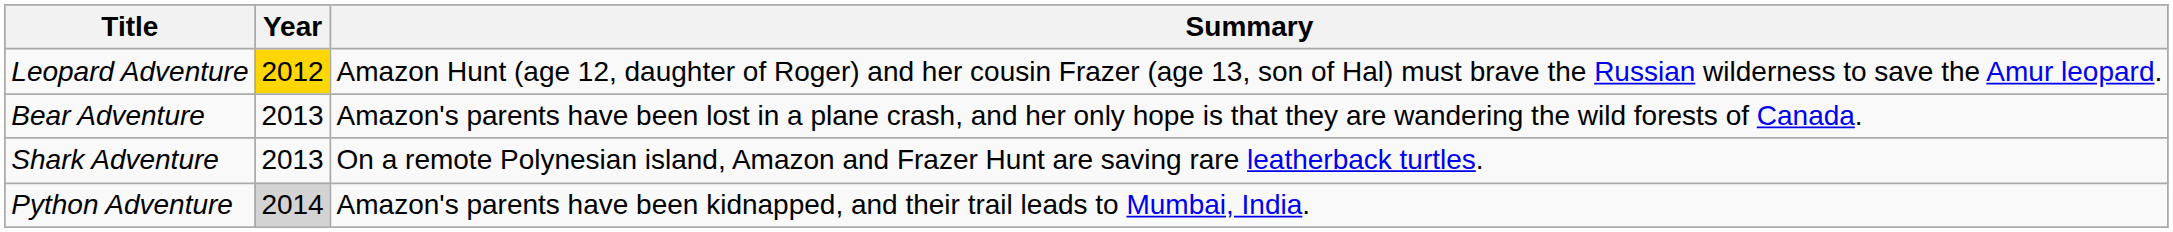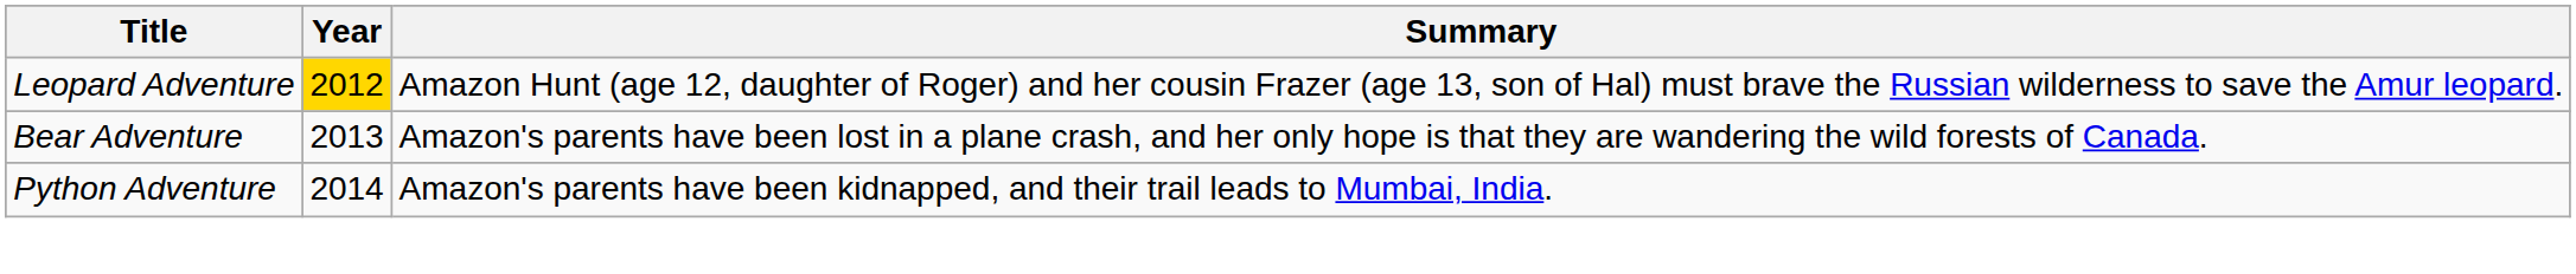 <table class="wikitable sortable">
 <tr>
 <th scope="col">Title</th>
 <th scope="col">Year</th>
 <th scope="col">Summary</th>
 </tr>
 <tr>
 <td style="white-space: nowrap;"><em>Leopard Adventure</em></td>
 <td style="background: gold;">2012</td>
 <td>Amazon Hunt (age 12, daughter of Roger) and her cousin Frazer (age 13, son of Hal) must brave the <a href='#'>Russian</a> wilderness to save the <a href='#'>Amur leopard</a>.</td>
 </tr>
 <tr>
 <td style="white-space: nowrap;"><em>Bear Adventure</em></td>
 <td>2013</td>
 <td>Amazon's parents have been lost in a plane crash, and her only hope is that they are wandering the wild forests of <a href='#'>Canada</a>.</td>
 </tr>
 <tr>
-<td style="white-space: nowrap;"><em>Shark Adventure</em></td>
-<td>2013</td>
-<td>On a remote Polynesian island, Amazon and Frazer Hunt are saving rare <a href='#'>leatherback turtles</a>.</td>
-</tr>
-<tr>
 <td style="white-space: nowrap;"><em>Python Adventure</em></td>
-<td style="background: lightgrey;">2014</td>
+<td>2014</td>
 <td>Amazon's parents have been kidnapped, and their trail leads to <a href='#'>Mumbai, India</a>.</td>
 </tr>
 </table>
